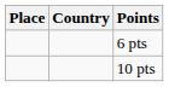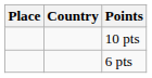 <table class=wikitable>
 <tr>
 <th>Place</th>
 <th>Country</th>
 <th>Points</th>
 </tr>
 <tr>
 <td align=center></td>
 <td></td>
-<td>6 pts</td>
+<td>10 pts</td>
 </tr>
 <tr>
 <td align=center></td>
 <td></td>
-<td>10 pts</td>
+<td>6 pts</td>
 </tr>
 </table>
